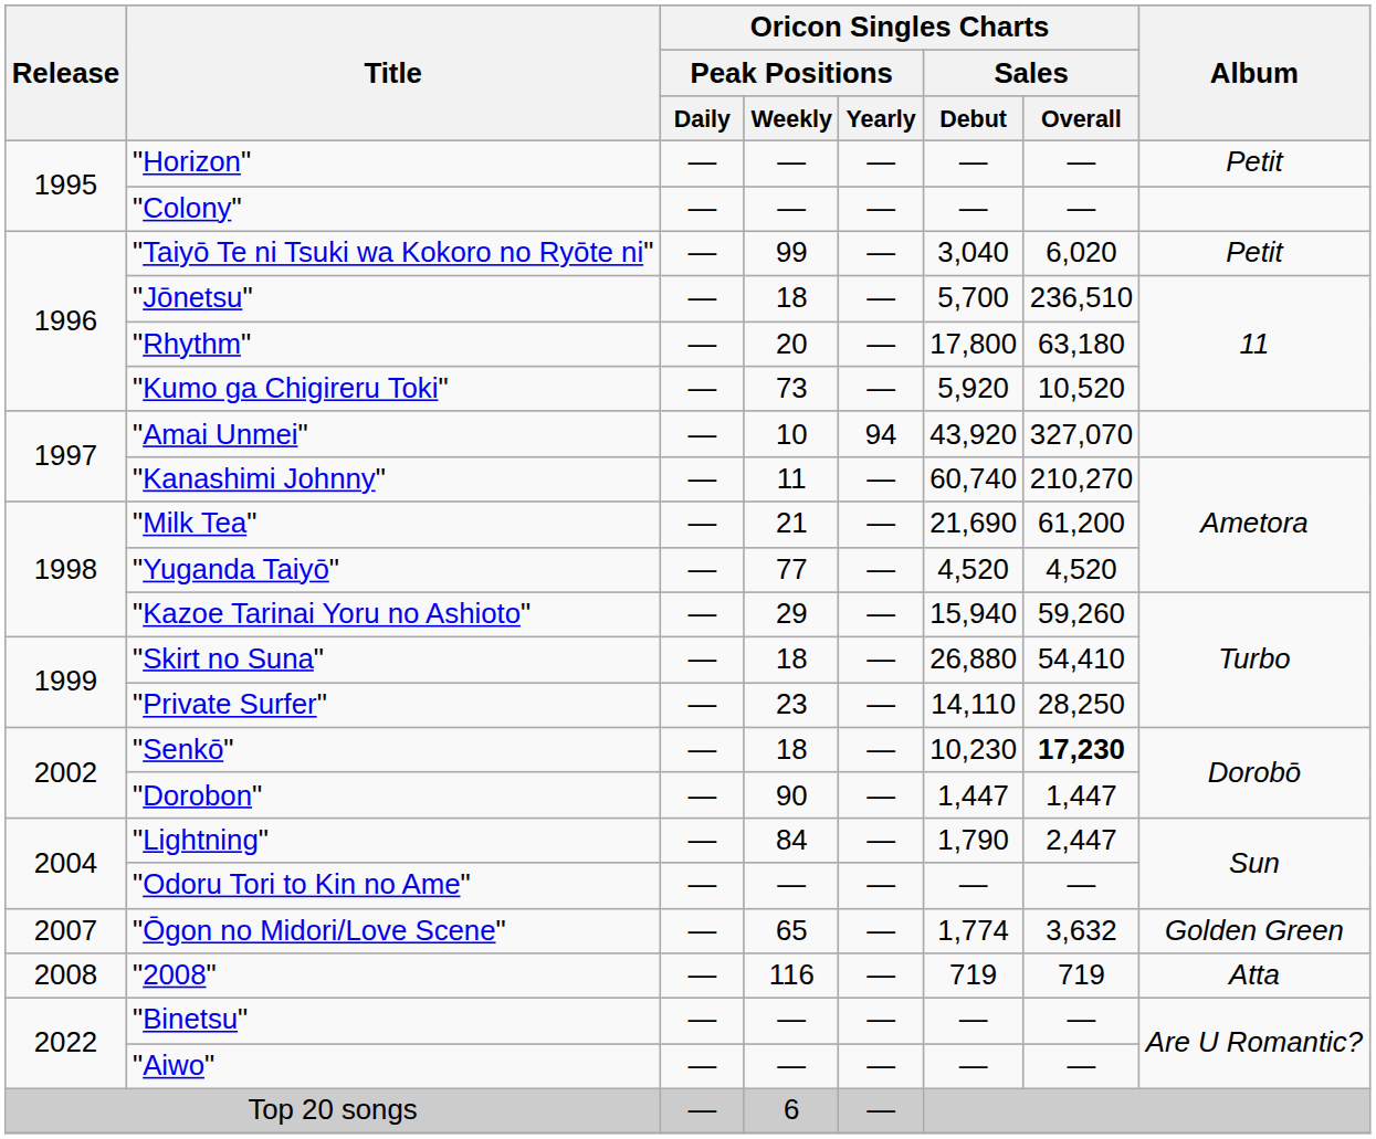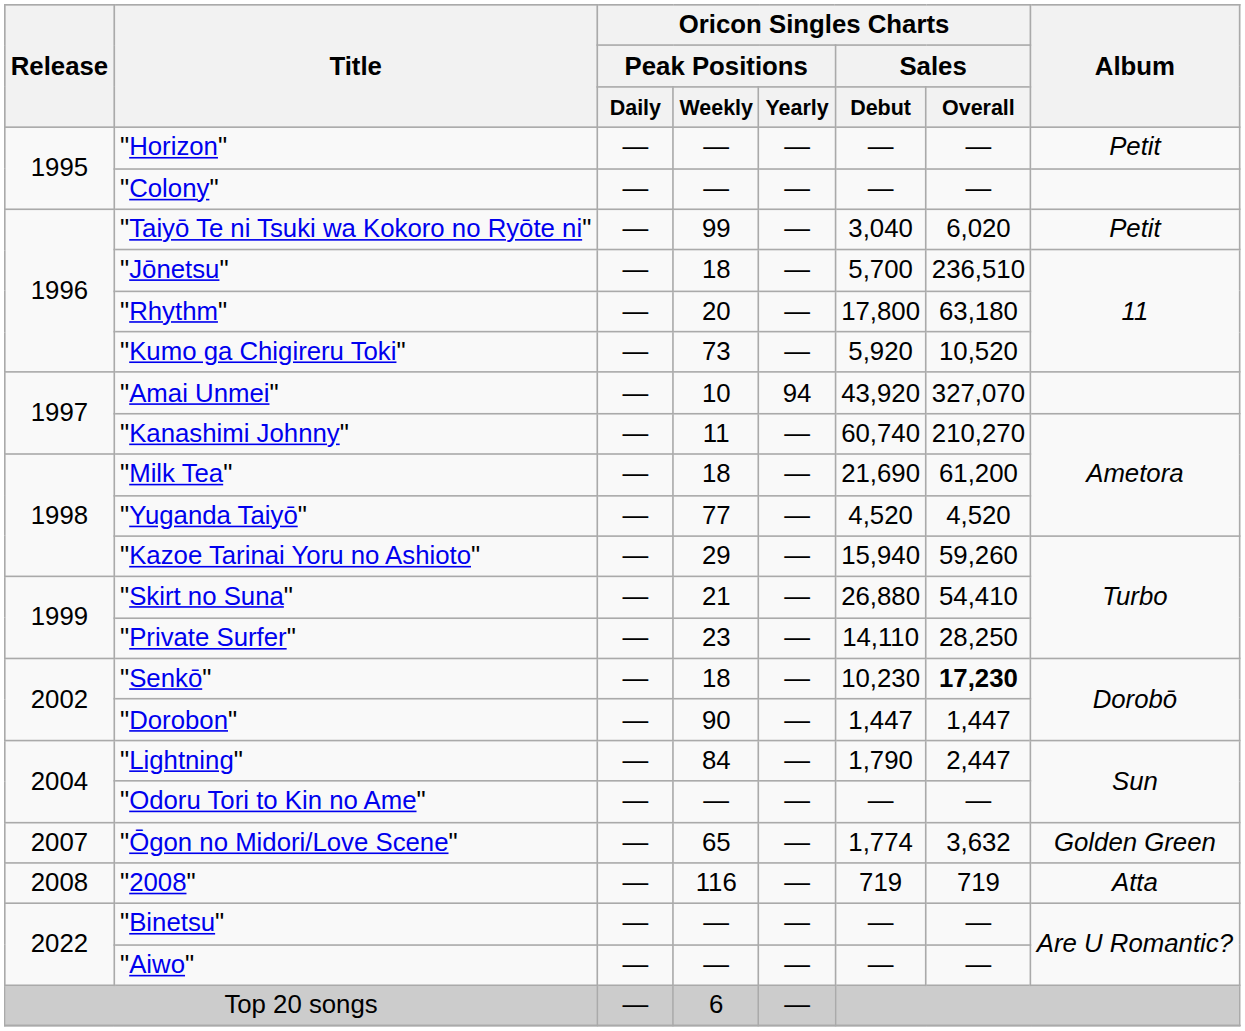 <table class="wikitable" style="text-align:center">
 <tr bgcolor="#CCCCCC">
 <th rowspan="3">Release</th>
 <th rowspan="3">Title</th>
 <th colspan="5">Oricon Singles Charts</th>
 <th rowspan="3">Album</th>
 </tr>
 <tr>
 <th colspan="3">Peak Positions</th>
 <th colspan="2">Sales</th>
 </tr>
 <tr>
 <th width="40"><small>Daily</small></th>
 <th width="40"><small>Weekly</small></th>
 <th width="40"><small>Yearly</small></th>
 <th width="40"><small>Debut</small></th>
 <th width="40"><small>Overall</small></th>
 </tr>
 <tr>
 <td rowspan="2">1995</td>
 <td align="left">"<a href='#'>Horizon</a>"</td>
 <td>—</td>
 <td>—</td>
 <td>—</td>
 <td>—</td>
 <td>—</td>
 <td><em>Petit</em></td>
 </tr>
 <tr>
 <td align="left">"<a href='#'>Colony</a>"</td>
 <td>—</td>
 <td>—</td>
 <td>—</td>
 <td>—</td>
 <td>—</td>
 <td></td>
 </tr>
 <tr>
 <td rowspan="4">1996</td>
 <td align="left">"<a href='#'>Taiyō Te ni Tsuki wa Kokoro no Ryōte ni</a>"</td>
 <td>—</td>
 <td>99</td>
 <td>—</td>
 <td>3,040</td>
 <td>6,020</td>
 <td><em>Petit</em></td>
 </tr>
 <tr>
 <td align="left">"<a href='#'>Jōnetsu</a>"</td>
 <td>—</td>
 <td>18</td>
 <td>—</td>
 <td>5,700</td>
 <td>236,510</td>
 <td rowspan="3"><em>11</em></td>
 </tr>
 <tr>
 <td align="left">"<a href='#'>Rhythm</a>"</td>
 <td>—</td>
 <td>20</td>
 <td>—</td>
 <td>17,800</td>
 <td>63,180</td>
 </tr>
 <tr>
 <td align="left">"<a href='#'>Kumo ga Chigireru Toki</a>"</td>
 <td>—</td>
 <td>73</td>
 <td>—</td>
 <td>5,920</td>
 <td>10,520</td>
 </tr>
 <tr>
 <td rowspan="2">1997</td>
 <td align="left">"<a href='#'>Amai Unmei</a>"</td>
 <td>—</td>
 <td>10</td>
 <td>94</td>
 <td>43,920</td>
 <td>327,070</td>
 <td></td>
 </tr>
 <tr>
 <td align="left">"<a href='#'>Kanashimi Johnny</a>"</td>
 <td>—</td>
 <td>11</td>
 <td>—</td>
 <td>60,740</td>
 <td>210,270</td>
 <td rowspan="3"><em>Ametora</em></td>
 </tr>
 <tr>
 <td rowspan="3">1998</td>
 <td align="left">"<a href='#'>Milk Tea</a>"</td>
 <td>—</td>
-<td>21</td>
+<td>18</td>
 <td>—</td>
 <td>21,690</td>
 <td>61,200</td>
 </tr>
 <tr>
 <td align="left">"<a href='#'>Yuganda Taiyō</a>"</td>
 <td>—</td>
 <td>77</td>
 <td>—</td>
 <td>4,520</td>
 <td>4,520</td>
 </tr>
 <tr>
 <td align="left">"<a href='#'>Kazoe Tarinai Yoru no Ashioto</a>"</td>
 <td>—</td>
 <td>29</td>
 <td>—</td>
 <td>15,940</td>
 <td>59,260</td>
 <td rowspan="3"><em>Turbo</em></td>
 </tr>
 <tr>
 <td rowspan="2">1999</td>
 <td align="left">"<a href='#'>Skirt no Suna</a>"</td>
 <td>—</td>
-<td>18</td>
+<td>21</td>
 <td>—</td>
 <td>26,880</td>
 <td>54,410</td>
 </tr>
 <tr>
 <td align="left">"<a href='#'>Private Surfer</a>"</td>
 <td>—</td>
 <td>23</td>
 <td>—</td>
 <td>14,110</td>
 <td>28,250</td>
 </tr>
 <tr>
 <td rowspan="2">2002</td>
 <td align="left">"<a href='#'>Senkō</a>"</td>
 <td>—</td>
 <td>18</td>
 <td>—</td>
 <td>10,230</td>
 <td><strong>17,230</strong></td>
 <td rowspan="2"><em>Dorobō</em></td>
 </tr>
 <tr>
 <td align="left">"<a href='#'>Dorobon</a>"</td>
 <td>—</td>
 <td>90</td>
 <td>—</td>
 <td>1,447</td>
 <td>1,447</td>
 </tr>
 <tr>
 <td rowspan="2">2004</td>
 <td align="left">"<a href='#'>Lightning</a>"</td>
 <td>—</td>
 <td>84</td>
 <td>—</td>
 <td>1,790</td>
 <td>2,447</td>
 <td rowspan="2"><em>Sun</em></td>
 </tr>
 <tr>
 <td align="left">"<a href='#'>Odoru Tori to Kin no Ame</a>"</td>
 <td>—</td>
 <td>—</td>
 <td>—</td>
 <td>—</td>
 <td>—</td>
 </tr>
 <tr>
 <td>2007</td>
 <td align="left">"<a href='#'>Ōgon no Midori/Love Scene</a>"</td>
 <td>—</td>
 <td>65</td>
 <td>—</td>
 <td>1,774</td>
 <td>3,632</td>
 <td><em>Golden Green</em></td>
 </tr>
 <tr>
 <td>2008</td>
 <td align="left">"<a href='#'>2008</a>"</td>
 <td>—</td>
 <td>116</td>
 <td>—</td>
 <td>719</td>
 <td>719</td>
 <td><em>Atta</em></td>
 </tr>
 <tr>
 <td rowspan="2">2022</td>
 <td align="left">"<a href='#'>Binetsu</a>"</td>
 <td>—</td>
 <td>—</td>
 <td>—</td>
 <td>—</td>
 <td>—</td>
 <td rowspan="2"><em>Are U Romantic?</em></td>
 </tr>
 <tr>
 <td align="left">"<a href='#'>Aiwo</a>"</td>
 <td>—</td>
 <td>—</td>
 <td>—</td>
 <td>—</td>
 <td>—</td>
 </tr>
 <tr bgcolor="#CCCCCC">
 <td align="center" colspan="2">Top 20 songs</td>
 <td align="center">—</td>
 <td align="center">6</td>
 <td align="center">—</td>
 <td align="center" colspan="6"></td>
 </tr>
 <tr>
 </tr>
 </table>
